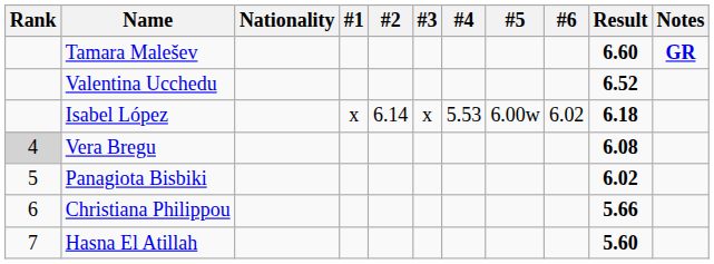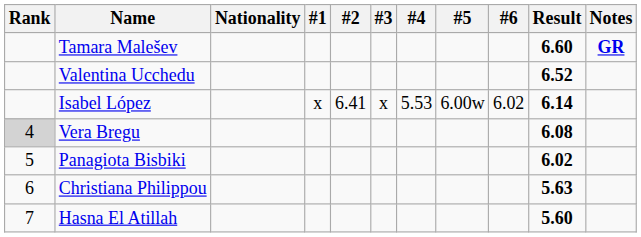 <table class="wikitable sortable" style="text-align:center">
 <tr>
 <th>Rank</th>
 <th>Name</th>
 <th>Nationality</th>
 <th>#1</th>
 <th>#2</th>
 <th>#3</th>
 <th>#4</th>
 <th>#5</th>
 <th>#6</th>
 <th>Result</th>
 <th>Notes</th>
 </tr>
 <tr>
 <td></td>
 <td align=left><a href='#'>Tamara Malešev</a></td>
 <td align=left></td>
 <td></td>
 <td></td>
 <td></td>
 <td></td>
 <td></td>
 <td></td>
 <td><strong>6.60</strong></td>
 <td><strong><a href='#'>GR</a></strong></td>
 </tr>
 <tr>
 <td></td>
 <td align=left><a href='#'>Valentina Ucchedu</a></td>
 <td align=left></td>
 <td></td>
 <td></td>
 <td></td>
 <td></td>
 <td></td>
 <td></td>
 <td><strong>6.52</strong></td>
 <td></td>
 </tr>
 <tr>
 <td></td>
 <td align=left><a href='#'>Isabel López</a></td>
 <td align=left></td>
 <td>x</td>
-<td>6.14</td>
+<td>6.41</td>
 <td>x</td>
 <td>5.53</td>
 <td>6.00w</td>
 <td>6.02</td>
-<td><strong>6.18</strong></td>
+<td><strong>6.14</strong></td>
 <td></td>
 </tr>
 <tr>
 <td style="background: lightgrey;">4</td>
 <td align=left><a href='#'>Vera Bregu</a></td>
 <td align=left></td>
 <td></td>
 <td></td>
 <td></td>
 <td></td>
 <td></td>
 <td></td>
 <td><strong>6.08</strong></td>
 <td></td>
 </tr>
 <tr>
 <td>5</td>
 <td align=left><a href='#'>Panagiota Bisbiki</a></td>
 <td align=left></td>
 <td></td>
 <td></td>
 <td></td>
 <td></td>
 <td></td>
 <td></td>
 <td><strong>6.02</strong></td>
 <td></td>
 </tr>
 <tr>
 <td>6</td>
 <td align=left><a href='#'>Christiana Philippou</a></td>
 <td align=left></td>
 <td></td>
 <td></td>
 <td></td>
 <td></td>
 <td></td>
 <td></td>
-<td><strong>5.66</strong></td>
+<td><strong>5.63</strong></td>
 <td></td>
 </tr>
 <tr>
 <td>7</td>
 <td align=left><a href='#'>Hasna El Atillah</a></td>
 <td align=left></td>
 <td></td>
 <td></td>
 <td></td>
 <td></td>
 <td></td>
 <td></td>
 <td><strong>5.60</strong></td>
 <td></td>
 </tr>
 </table>
